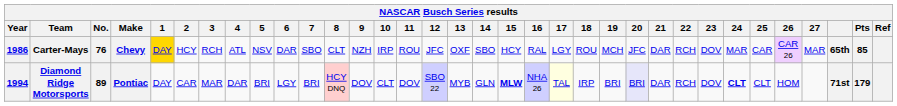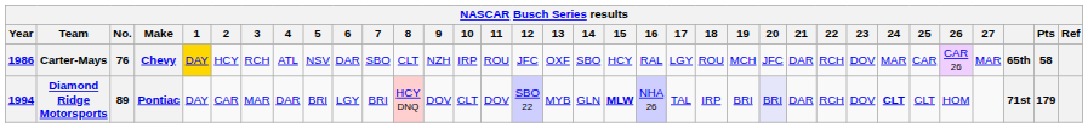 <table class="wikitable" style="text-align:center; font-size:75%">
 <tr>
 <th colspan=42><a href='#'>NASCAR</a> <a href='#'>Busch Series</a> results</th>
 </tr>
 <tr>
 <th>Year</th>
 <th>Team</th>
 <th>No.</th>
 <th>Make</th>
 <th>1</th>
 <th>2</th>
 <th>3</th>
 <th>4</th>
 <th>5</th>
 <th>6</th>
 <th>7</th>
 <th>8</th>
 <th>9</th>
 <th>10</th>
 <th>11</th>
 <th>12</th>
 <th>13</th>
 <th>14</th>
 <th>15</th>
 <th>16</th>
 <th>17</th>
 <th>18</th>
 <th>19</th>
 <th>20</th>
 <th>21</th>
 <th>22</th>
 <th>23</th>
 <th>24</th>
 <th>25</th>
 <th>26</th>
 <th>27</th>
 <th></th>
 <th>Pts</th>
 <th>Ref</th>
 </tr>
 <tr>
 <th><a href='#'>1986</a></th>
 <th>Carter-Mays</th>
 <th>76</th>
 <th><a href='#'>Chevy</a></th>
 <td style="background: gold;"><a href='#'>DAY</a></td>
 <td><a href='#'>HCY</a></td>
 <td><a href='#'>RCH</a></td>
 <td><a href='#'>ATL</a></td>
 <td><a href='#'>NSV</a></td>
 <td><a href='#'>DAR</a></td>
 <td><a href='#'>SBO</a></td>
 <td><a href='#'>CLT</a></td>
 <td><a href='#'>NZH</a></td>
 <td><a href='#'>IRP</a></td>
 <td><a href='#'>ROU</a></td>
 <td><a href='#'>JFC</a></td>
 <td><a href='#'>OXF</a></td>
 <td><a href='#'>SBO</a></td>
 <td><a href='#'>HCY</a></td>
 <td><a href='#'>RAL</a></td>
 <td><a href='#'>LGY</a></td>
 <td><a href='#'>ROU</a></td>
 <td><a href='#'>MCH</a></td>
 <td><a href='#'>JFC</a></td>
 <td><a href='#'>DAR</a></td>
 <td><a href='#'>RCH</a></td>
 <td><a href='#'>DOV</a></td>
 <td><a href='#'>MAR</a></td>
 <td><a href='#'>CAR</a></td>
 <td style="background:#EFCFFF;"><a href='#'>CAR</a><br><small>26</small></td>
 <td><a href='#'>MAR</a></td>
 <th>65th</th>
-<th>85</th>
+<th>58</th>
 <th></th>
 </tr>
 <tr>
 <th><a href='#'>1994</a></th>
 <th><a href='#'>Diamond Ridge Motorsports</a></th>
 <th>89</th>
 <th><a href='#'>Pontiac</a></th>
 <td><a href='#'>DAY</a></td>
 <td><a href='#'>CAR</a></td>
 <td><a href='#'>MAR</a></td>
 <td><a href='#'>DAR</a></td>
 <td><a href='#'>BRI</a></td>
 <td><a href='#'>LGY</a></td>
 <td><a href='#'>BRI</a></td>
 <td style="background:#FFCFCF;"><a href='#'>HCY</a><br><small>DNQ</small></td>
 <td><a href='#'>DOV</a></td>
 <td><a href='#'>CLT</a></td>
 <td><a href='#'>DOV</a></td>
 <td style="background:#CFCFFF;"><a href='#'>SBO</a><br><small>22</small></td>
 <td><a href='#'>MYB</a></td>
 <td><a href='#'>GLN</a></td>
 <td><strong><a href='#'>MLW</a></strong></td>
 <td style="background:#CFCFFF;"><a href='#'>NHA</a><br><small>26</small></td>
-<td style="background: lightyellow;"><a href='#'>TAL</a></td>
+<td><a href='#'>TAL</a></td>
 <td><a href='#'>IRP</a></td>
 <td><a href='#'>BRI</a></td>
 <td style="background: lavender;"><a href='#'>BRI</a></td>
 <td><a href='#'>DAR</a></td>
 <td><a href='#'>RCH</a></td>
 <td><a href='#'>DOV</a></td>
 <td><strong><a href='#'>CLT</a></strong></td>
 <td><a href='#'>CLT</a></td>
 <td><a href='#'>HOM</a></td>
 <td></td>
 <th>71st</th>
 <th>179</th>
 <th></th>
 </tr>
 </table>
